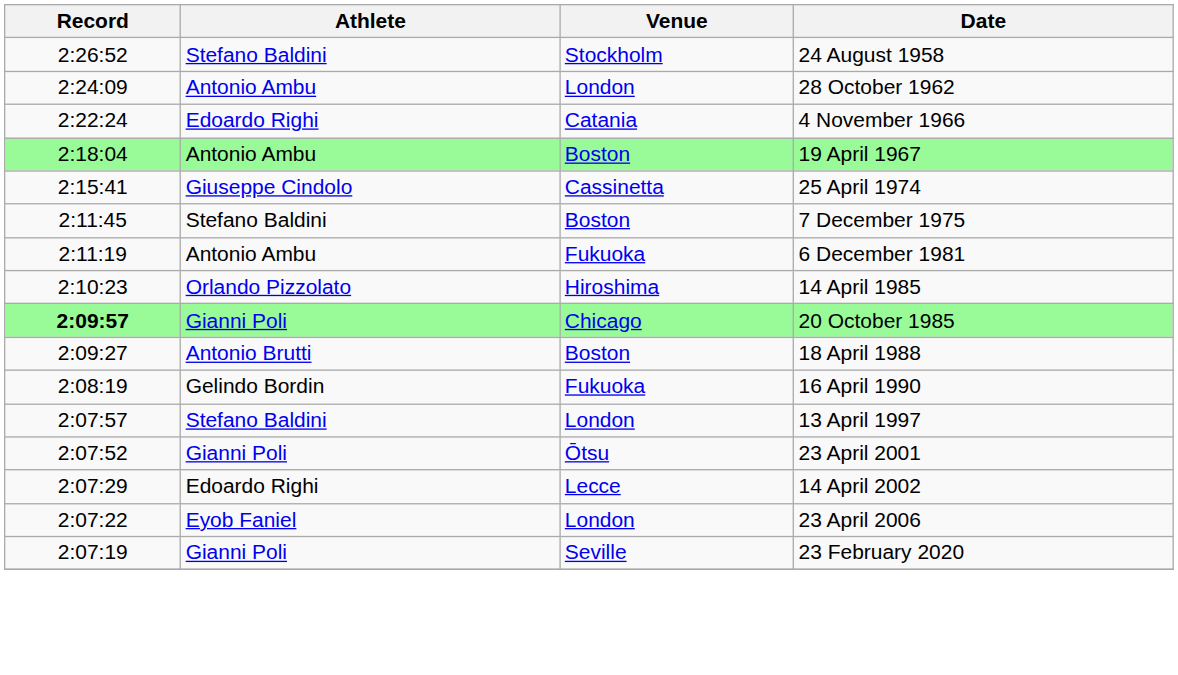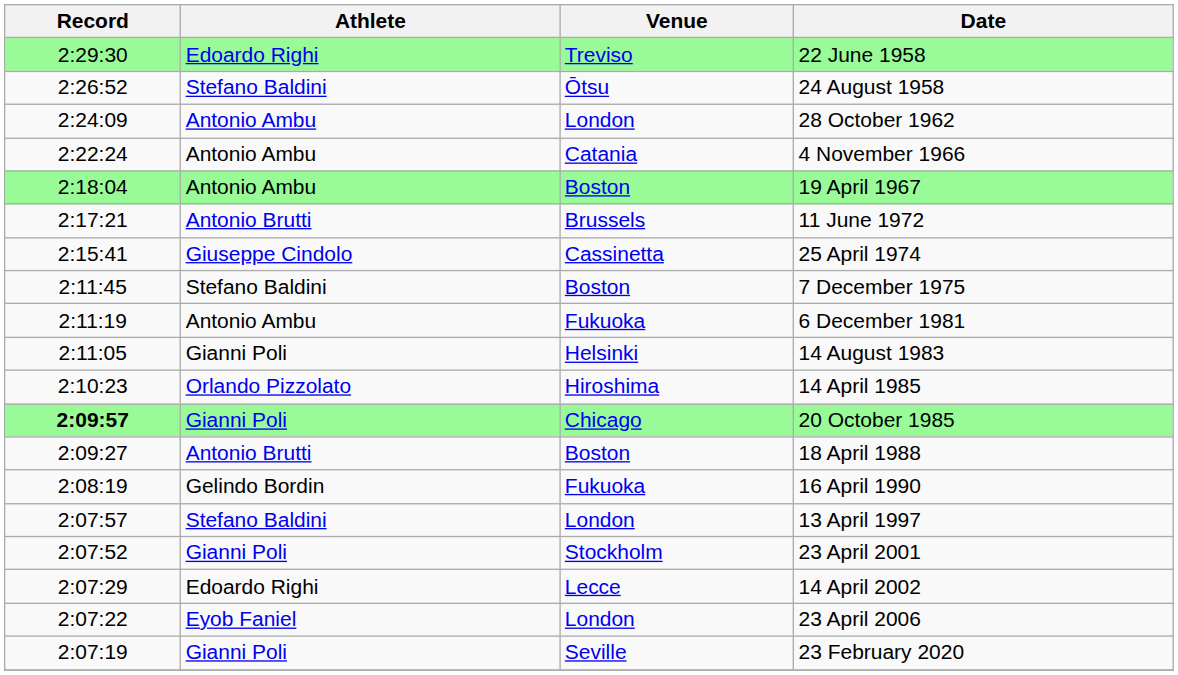 <table class=wikitable sortable width=45% style=font-size:100%; text-align:left;>
 <tr>
 <th>Record</th>
 <th>Athlete</th>
 <th>Venue</th>
 <th>Date</th>
 </tr>
+<tr bgcolor=palegreen>
+<td align=center>2:29:30</td>
+<td><a href='#'>Edoardo Righi</a></td>
+<td> <a href='#'>Treviso</a></td>
+<td>22 June 1958</td>
+</tr>
 <tr>
 <td align=center>2:26:52</td>
 <td><a href='#'>Stefano Baldini</a></td>
-<td> <a href='#'>Stockholm</a></td>
+<td> <a href='#'>Ōtsu</a></td>
 <td>24 August 1958</td>
 </tr>
 <tr>
 <td align=center>2:24:09</td>
 <td><a href='#'>Antonio Ambu</a></td>
 <td> <a href='#'>London</a></td>
 <td>28 October 1962</td>
 </tr>
 <tr>
 <td align=center>2:22:24</td>
-<td><a href='#'>Edoardo Righi</a></td>
+<td>Antonio Ambu</td>
 <td> <a href='#'>Catania</a></td>
 <td>4 November 1966</td>
 </tr>
 <tr bgcolor=palegreen>
 <td align=center>2:18:04</td>
 <td>Antonio Ambu</td>
 <td> <a href='#'>Boston</a></td>
 <td>19 April 1967</td>
+</tr>
+<tr>
+<td align=center>2:17:21</td>
+<td><a href='#'>Antonio Brutti</a></td>
+<td> <a href='#'>Brussels</a></td>
+<td>11 June 1972</td>
 </tr>
 <tr>
 <td align=center>2:15:41</td>
 <td><a href='#'>Giuseppe Cindolo</a></td>
 <td> <a href='#'>Cassinetta</a></td>
 <td>25 April 1974</td>
 </tr>
 <tr>
 <td align=center>2:11:45</td>
 <td>Stefano Baldini</td>
 <td> <a href='#'>Boston</a></td>
 <td>7 December 1975</td>
 </tr>
 <tr>
 <td align=center>2:11:19</td>
 <td>Antonio Ambu</td>
 <td> <a href='#'>Fukuoka</a></td>
 <td>6 December 1981</td>
+</tr>
+<tr>
+<td align=center>2:11:05</td>
+<td>Gianni Poli</td>
+<td> <a href='#'>Helsinki</a></td>
+<td>14 August 1983</td>
 </tr>
 <tr>
 <td align=center>2:10:23</td>
 <td><a href='#'>Orlando Pizzolato</a></td>
 <td> <a href='#'>Hiroshima</a></td>
 <td>14 April 1985</td>
 </tr>
 <tr bgcolor=palegreen>
 <td align=center><strong>2:09:57</strong></td>
 <td><a href='#'>Gianni Poli</a></td>
 <td> <a href='#'>Chicago</a></td>
 <td>20 October 1985</td>
 </tr>
 <tr>
 <td align=center>2:09:27</td>
 <td><a href='#'>Antonio Brutti</a></td>
 <td> <a href='#'>Boston</a></td>
 <td>18 April 1988</td>
 </tr>
 <tr>
 <td align=center>2:08:19</td>
 <td>Gelindo Bordin</td>
 <td> <a href='#'>Fukuoka</a></td>
 <td>16 April 1990</td>
 </tr>
 <tr>
 <td align=center>2:07:57</td>
 <td><a href='#'>Stefano Baldini</a></td>
 <td> <a href='#'>London</a></td>
 <td>13 April 1997</td>
 </tr>
 <tr>
 <td align=center>2:07:52</td>
 <td><a href='#'>Gianni Poli</a></td>
-<td> <a href='#'>Ōtsu</a></td>
+<td> <a href='#'>Stockholm</a></td>
 <td>23 April 2001</td>
 </tr>
 <tr>
 <td align=center>2:07:29</td>
 <td>Edoardo Righi</td>
 <td> <a href='#'>Lecce</a></td>
 <td>14 April 2002</td>
 </tr>
 <tr>
 <td align=center>2:07:22</td>
 <td><a href='#'>Eyob Faniel</a></td>
 <td> <a href='#'>London</a></td>
 <td>23 April 2006</td>
 </tr>
 <tr>
 <td align=center>2:07:19</td>
 <td><a href='#'>Gianni Poli</a></td>
 <td> <a href='#'>Seville</a></td>
 <td>23 February 2020</td>
 </tr>
 <tr align=center/ 2:05:24 // [(Yohanes Chiappinelli)] // [(Valencia)] // 1 December 2024}>
 </tr>
 </table>
